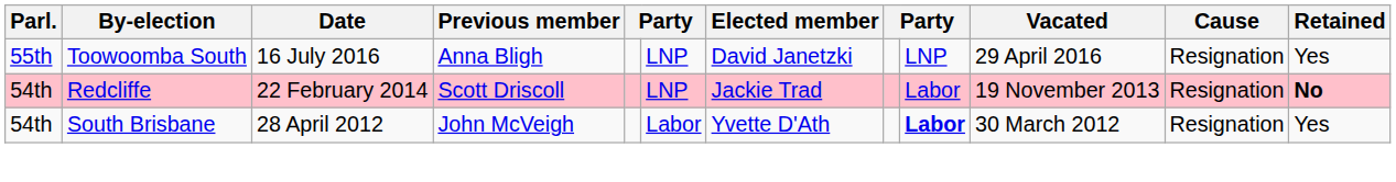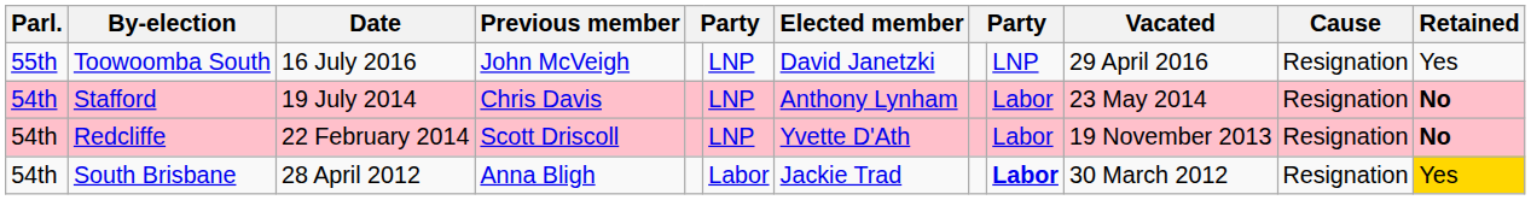 <table class="wikitable">
 <tr>
 <th>Parl.</th>
 <th>By-election</th>
 <th>Date</th>
 <th>Previous member</th>
 <th colspan="2">Party</th>
 <th>Elected member</th>
 <th colspan="2">Party</th>
 <th>Vacated</th>
 <th>Cause</th>
 <th>Retained</th>
 </tr>
 <tr>
 <td><a href='#'>55th</a></td>
 <td><a href='#'>Toowoomba South</a></td>
 <td>16 July 2016</td>
-<td><a href='#'>Anna Bligh</a></td>
+<td><a href='#'>John McVeigh</a></td>
 <td> </td>
 <td><a href='#'>LNP</a></td>
 <td><a href='#'>David Janetzki</a></td>
 <td> </td>
 <td><a href='#'>LNP</a></td>
 <td>29 April 2016</td>
 <td>Resignation</td>
 <td>Yes</td>
 </tr>
 <tr style="background:pink;">
+<td><a href='#'>54th</a></td>
+<td><a href='#'>Stafford</a></td>
+<td>19 July 2014</td>
+<td><a href='#'>Chris Davis</a></td>
+<td> </td>
+<td><a href='#'>LNP</a></td>
+<td><a href='#'>Anthony Lynham</a></td>
+<td> </td>
+<td><a href='#'>Labor</a></td>
+<td>23 May 2014</td>
+<td>Resignation</td>
+<td><strong>No</strong></td>
+</tr>
+<tr style="background:pink;">
 <td>54th</td>
 <td><a href='#'>Redcliffe</a></td>
 <td>22 February 2014</td>
 <td><a href='#'>Scott Driscoll</a></td>
 <td> </td>
 <td><a href='#'>LNP</a></td>
-<td><a href='#'>Jackie Trad</a></td>
+<td><a href='#'>Yvette D'Ath</a></td>
 <td> </td>
 <td><a href='#'>Labor</a></td>
 <td>19 November 2013</td>
 <td>Resignation</td>
 <td><strong>No</strong></td>
 </tr>
 <tr>
 <td>54th</td>
 <td><a href='#'>South Brisbane</a></td>
 <td>28 April 2012</td>
-<td><a href='#'>John McVeigh</a></td>
+<td><a href='#'>Anna Bligh</a></td>
 <td> </td>
 <td><a href='#'>Labor</a></td>
-<td><a href='#'>Yvette D'Ath</a></td>
+<td><a href='#'>Jackie Trad</a></td>
 <td> </td>
 <td><strong><a href='#'>Labor</a></strong></td>
 <td>30 March 2012</td>
 <td>Resignation</td>
-<td>Yes</td>
+<td style="background: gold;">Yes</td>
 </tr>
 </table>
